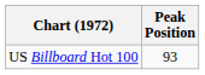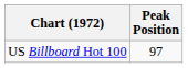 <table class="wikitable sortable">
 <tr>
 <th>Chart (1972)</th>
 <th>Peak<br>Position</th>
 </tr>
 <tr>
 <td>US <a href='#'><em>Billboard</em> Hot 100</a></td>
-<td style="text-align:center;">93</td>
+<td style="text-align:center;">97</td>
 </tr>
 </table>
